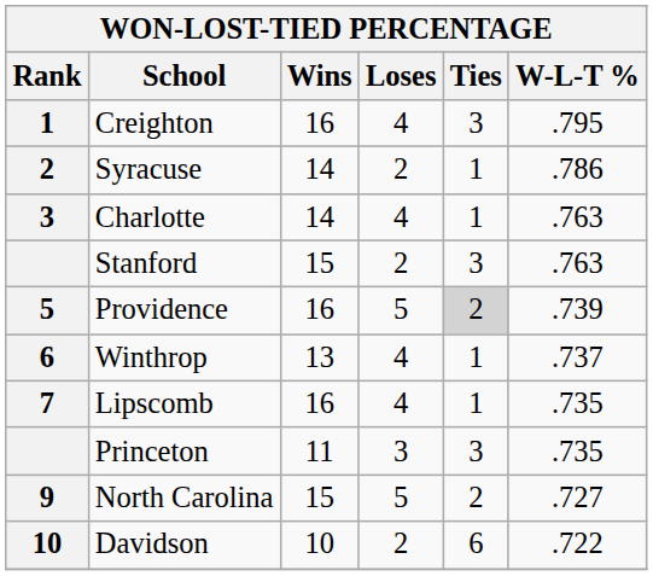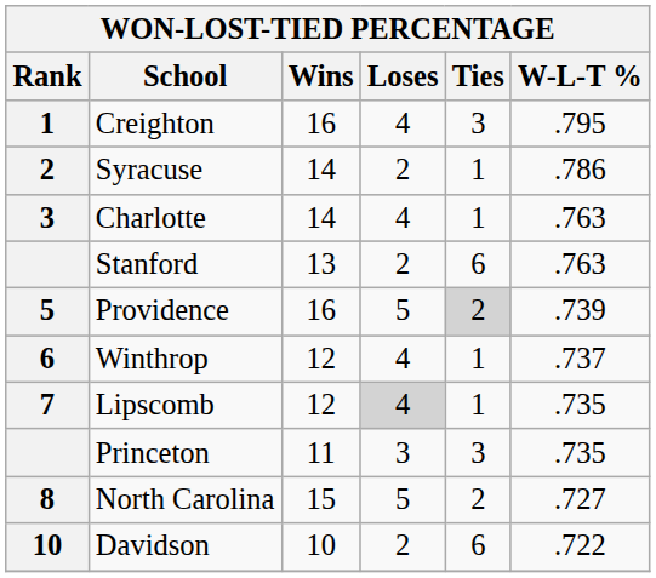 <table class="wikitable">
 <tr>
 <th colspan=7>WON-LOST-TIED PERCENTAGE</th>
 </tr>
 <tr>
 <th>Rank</th>
 <th>School</th>
 <th>Wins</th>
 <th>Loses</th>
 <th>Ties</th>
 <th>W-L-T %</th>
 </tr>
 <tr>
 <th>1</th>
 <td>Creighton</td>
 <td style="text-align:center;">16</td>
 <td style="text-align:center;">4</td>
 <td style="text-align:center;">3</td>
 <td style="text-align:center;">.795</td>
 </tr>
 <tr>
 <th>2</th>
 <td>Syracuse</td>
 <td style="text-align:center;">14</td>
 <td style="text-align:center;">2</td>
 <td style="text-align:center;">1</td>
 <td style="text-align:center;">.786</td>
 </tr>
 <tr>
 <th>3</th>
 <td>Charlotte</td>
 <td style="text-align:center;">14</td>
 <td style="text-align:center;">4</td>
 <td style="text-align:center;">1</td>
 <td style="text-align:center;">.763</td>
 </tr>
 <tr>
 <th></th>
 <td>Stanford</td>
-<td style="text-align:center;">15</td>
+<td style="text-align:center;">13</td>
 <td style="text-align:center;">2</td>
-<td style="text-align:center;">3</td>
+<td style="text-align:center;">6</td>
 <td style="text-align:center;">.763</td>
 </tr>
 <tr>
 <th>5</th>
 <td>Providence</td>
 <td style="text-align:center;">16</td>
 <td style="text-align:center;">5</td>
 <td style="background: lightgrey; text-align:center;">2</td>
 <td style="text-align:center;">.739</td>
 </tr>
 <tr>
 <th>6</th>
 <td>Winthrop</td>
-<td style="text-align:center;">13</td>
+<td style="text-align:center;">12</td>
 <td style="text-align:center;">4</td>
 <td style="text-align:center;">1</td>
 <td style="text-align:center;">.737</td>
 </tr>
 <tr>
 <th>7</th>
 <td>Lipscomb</td>
-<td style="text-align:center;">16</td>
-<td style="text-align:center;">4</td>
+<td style="text-align:center;">12</td>
+<td style="background: lightgrey; text-align:center;">4</td>
 <td style="text-align:center;">1</td>
 <td style="text-align:center;">.735</td>
 </tr>
 <tr>
 <th></th>
 <td>Princeton</td>
 <td style="text-align:center;">11</td>
 <td style="text-align:center;">3</td>
 <td style="text-align:center;">3</td>
 <td style="text-align:center;">.735</td>
 </tr>
 <tr>
-<th>9</th>
+<th>8</th>
 <td>North Carolina</td>
 <td style="text-align:center;">15</td>
 <td style="text-align:center;">5</td>
 <td style="text-align:center;">2</td>
 <td style="text-align:center;">.727</td>
 </tr>
 <tr>
 <th>10</th>
 <td>Davidson</td>
 <td style="text-align:center;">10</td>
 <td style="text-align:center;">2</td>
 <td style="text-align:center;">6</td>
 <td style="text-align:center;">.722</td>
 </tr>
 <tr>
 </tr>
 </table>
